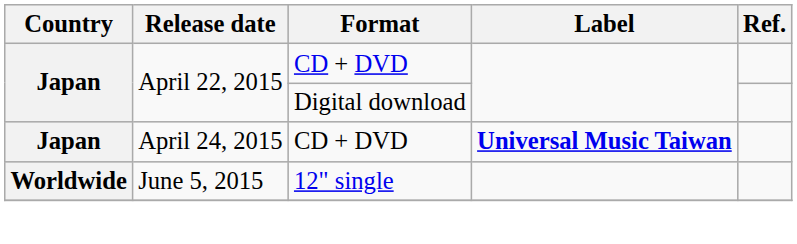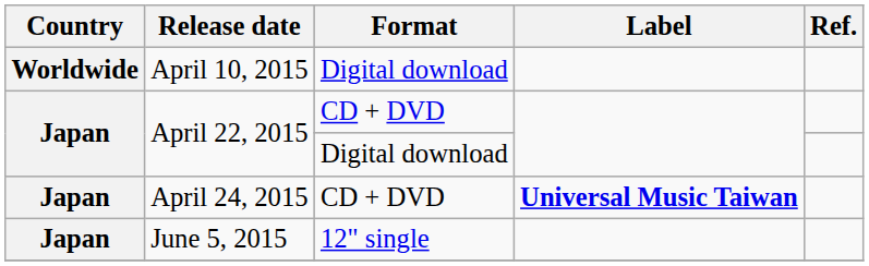 <table class="wikitable plainrowheaders">
 <tr>
 <th style="text-align:center;">Country</th>
 <th style="text-align:center;">Release date</th>
 <th style="text-align:center;">Format</th>
 <th style="text-align:center;">Label</th>
 <th>Ref.</th>
+</tr>
+<tr>
+<th scope="row">Worldwide</th>
+<td style="text-align:center;">April 10, 2015</td>
+<td><a href='#'>Digital download</a></td>
+<td></td>
+<td align="center"></td>
 </tr>
 <tr>
 <th scope="row" rowspan="2">Japan</th>
 <td rowspan="2">April 22, 2015</td>
 <td><a href='#'>CD</a> + <a href='#'>DVD</a></td>
 <td rowspan="2"></td>
 <td align="center"></td>
 </tr>
 <tr>
 <td>Digital download</td>
 <td align="center"></td>
 </tr>
 <tr>
 <th scope="row">Japan</th>
 <td>April 24, 2015</td>
 <td>CD + DVD</td>
 <td><strong><a href='#'>Universal Music Taiwan</a></strong></td>
 <td align="center"></td>
 </tr>
 <tr>
-<th scope="row">Worldwide</th>
+<th scope="row">Japan</th>
 <td>June 5, 2015</td>
 <td><a href='#'>12" single</a></td>
 <td></td>
 <td align="center"></td>
 </tr>
 <tr>
 </tr>
 </table>
